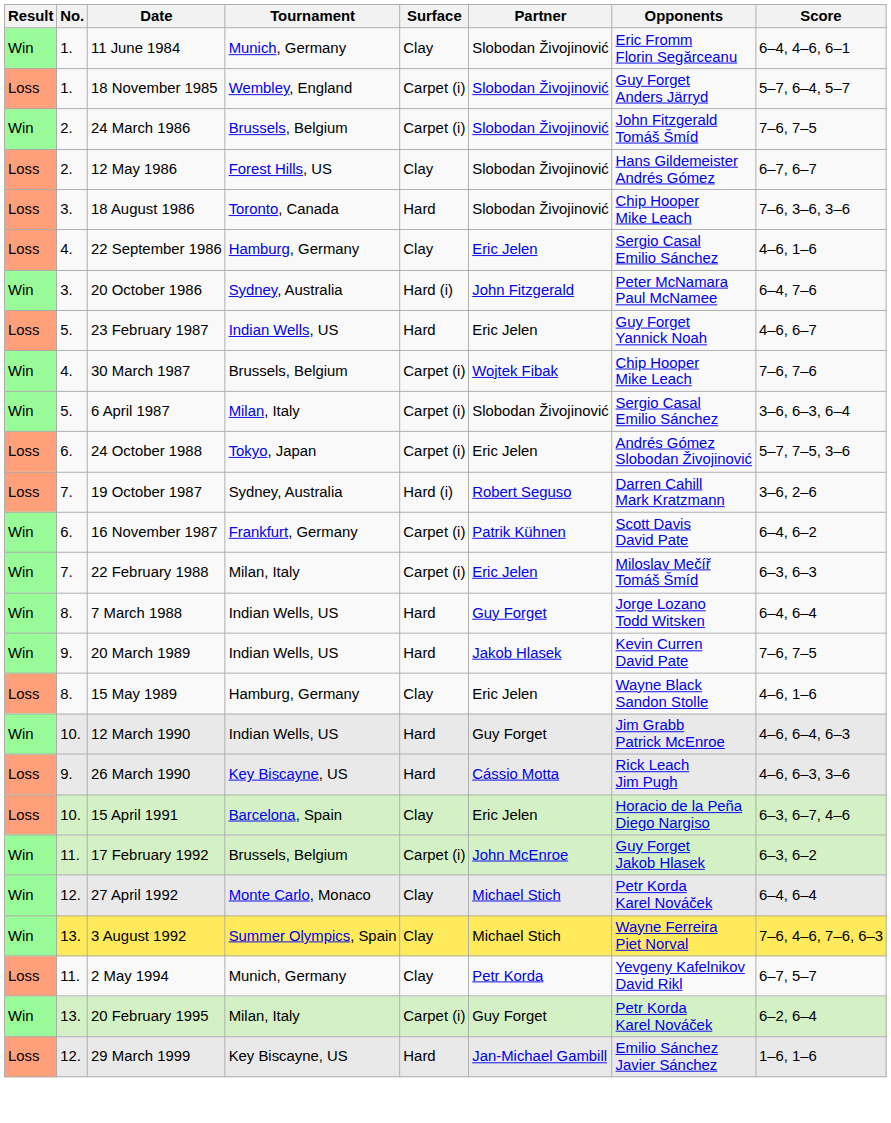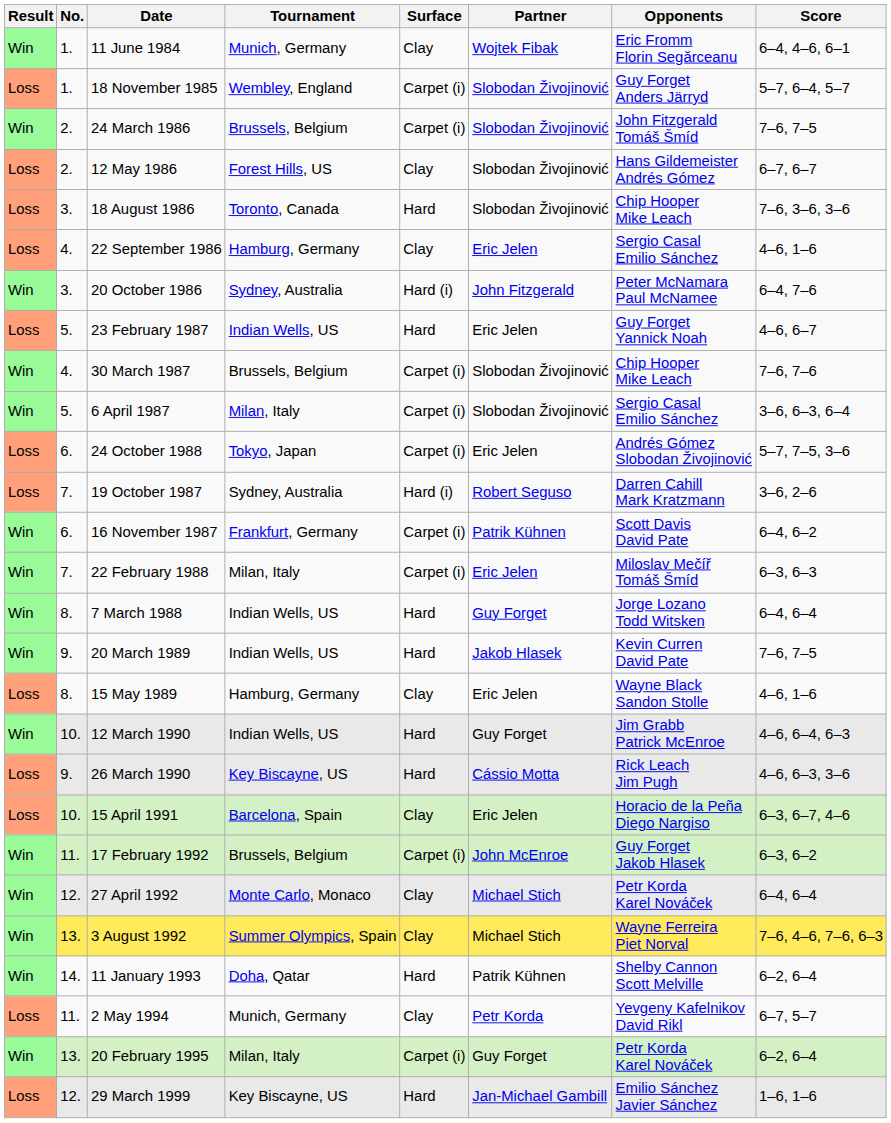 <table class="sortable wikitable">
 <tr>
 <th style="width:40px">Result</th>
 <th>No.</th>
 <th>Date</th>
 <th>Tournament</th>
 <th>Surface</th>
 <th>Partner</th>
 <th>Opponents</th>
 <th class="unsortable">Score</th>
 </tr>
 <tr>
 <td style="background:#98fb98;">Win</td>
 <td>1.</td>
 <td>11 June 1984</td>
 <td><a href='#'>Munich</a>, Germany</td>
 <td>Clay</td>
-<td> Slobodan Živojinović</td>
+<td> <a href='#'>Wojtek Fibak</a></td>
 <td> <a href='#'>Eric Fromm</a><br> <a href='#'>Florin Segărceanu</a></td>
 <td>6–4, 4–6, 6–1</td>
 </tr>
 <tr>
 <td style="background:#ffa07a;">Loss</td>
 <td>1.</td>
 <td>18 November 1985</td>
 <td><a href='#'>Wembley</a>, England</td>
 <td>Carpet (i)</td>
 <td> <a href='#'>Slobodan Živojinović</a></td>
 <td> <a href='#'>Guy Forget</a><br> <a href='#'>Anders Järryd</a></td>
 <td>5–7, 6–4, 5–7</td>
 </tr>
 <tr>
 <td style="background:#98fb98;">Win</td>
 <td>2.</td>
 <td>24 March 1986</td>
 <td><a href='#'>Brussels</a>, Belgium</td>
 <td>Carpet (i)</td>
 <td> <a href='#'>Slobodan Živojinović</a></td>
 <td> <a href='#'>John Fitzgerald</a><br> <a href='#'>Tomáš Šmíd</a></td>
 <td>7–6, 7–5</td>
 </tr>
 <tr>
 <td style="background:#ffa07a;">Loss</td>
 <td>2.</td>
 <td>12 May 1986</td>
 <td><a href='#'>Forest Hills</a>, US</td>
 <td>Clay</td>
 <td> Slobodan Živojinović</td>
 <td> <a href='#'>Hans Gildemeister</a><br> <a href='#'>Andrés Gómez</a></td>
 <td>6–7, 6–7</td>
 </tr>
 <tr>
 <td style="background:#ffa07a;">Loss</td>
 <td>3.</td>
 <td>18 August 1986</td>
 <td><a href='#'>Toronto</a>, Canada</td>
 <td>Hard</td>
 <td> Slobodan Živojinović</td>
 <td> <a href='#'>Chip Hooper</a><br> <a href='#'>Mike Leach</a></td>
 <td>7–6, 3–6, 3–6</td>
 </tr>
 <tr>
 <td style="background:#ffa07a;">Loss</td>
 <td>4.</td>
 <td>22 September 1986</td>
 <td><a href='#'>Hamburg</a>, Germany</td>
 <td>Clay</td>
 <td> <a href='#'>Eric Jelen</a></td>
 <td> <a href='#'>Sergio Casal</a><br> <a href='#'>Emilio Sánchez</a></td>
 <td>4–6, 1–6</td>
 </tr>
 <tr>
 <td style="background:#98fb98;">Win</td>
 <td>3.</td>
 <td>20 October 1986</td>
 <td><a href='#'>Sydney</a>, Australia</td>
 <td>Hard (i)</td>
 <td> <a href='#'>John Fitzgerald</a></td>
 <td> <a href='#'>Peter McNamara</a><br> <a href='#'>Paul McNamee</a></td>
 <td>6–4, 7–6</td>
 </tr>
 <tr>
 <td style="background:#ffa07a;">Loss</td>
 <td>5.</td>
 <td>23 February 1987</td>
 <td><a href='#'>Indian Wells</a>, US</td>
 <td>Hard</td>
 <td> Eric Jelen</td>
 <td> <a href='#'>Guy Forget</a><br> <a href='#'>Yannick Noah</a></td>
 <td>4–6, 6–7</td>
 </tr>
 <tr>
 <td style="background:#98fb98;">Win</td>
 <td>4.</td>
 <td>30 March 1987</td>
 <td>Brussels, Belgium</td>
 <td>Carpet (i)</td>
-<td> <a href='#'>Wojtek Fibak</a></td>
+<td> Slobodan Živojinović</td>
 <td> <a href='#'>Chip Hooper</a><br> <a href='#'>Mike Leach</a></td>
 <td>7–6, 7–6</td>
 </tr>
 <tr>
 <td style="background:#98fb98;">Win</td>
 <td>5.</td>
 <td>6 April 1987</td>
 <td><a href='#'>Milan</a>, Italy</td>
 <td>Carpet (i)</td>
 <td> Slobodan Živojinović</td>
 <td> <a href='#'>Sergio Casal</a><br> <a href='#'>Emilio Sánchez</a></td>
 <td>3–6, 6–3, 6–4</td>
 </tr>
 <tr>
 <td style="background:#ffa07a;">Loss</td>
 <td>6.</td>
 <td>24 October 1988</td>
 <td><a href='#'>Tokyo</a>, Japan</td>
 <td>Carpet (i)</td>
 <td> Eric Jelen</td>
 <td> <a href='#'>Andrés Gómez</a><br> <a href='#'>Slobodan Živojinović</a></td>
 <td>5–7, 7–5, 3–6</td>
 </tr>
 <tr>
 <td style="background:#ffa07a;">Loss</td>
 <td>7.</td>
 <td>19 October 1987</td>
 <td>Sydney, Australia</td>
 <td>Hard (i)</td>
 <td> <a href='#'>Robert Seguso</a></td>
 <td> <a href='#'>Darren Cahill</a><br> <a href='#'>Mark Kratzmann</a></td>
 <td>3–6, 2–6</td>
 </tr>
 <tr>
 <td style="background:#98fb98;">Win</td>
 <td>6.</td>
 <td>16 November 1987</td>
 <td><a href='#'>Frankfurt</a>, Germany</td>
 <td>Carpet (i)</td>
 <td> <a href='#'>Patrik Kühnen</a></td>
 <td> <a href='#'>Scott Davis</a><br> <a href='#'>David Pate</a></td>
 <td>6–4, 6–2</td>
 </tr>
 <tr>
 <td style="background:#98fb98;">Win</td>
 <td>7.</td>
 <td>22 February 1988</td>
 <td>Milan, Italy</td>
 <td>Carpet (i)</td>
 <td> <a href='#'>Eric Jelen</a></td>
 <td> <a href='#'>Miloslav Mečíř</a><br> <a href='#'>Tomáš Šmíd</a></td>
 <td>6–3, 6–3</td>
 </tr>
 <tr>
 <td style="background:#98fb98;">Win</td>
 <td>8.</td>
 <td>7 March 1988</td>
 <td>Indian Wells, US</td>
 <td>Hard</td>
 <td> <a href='#'>Guy Forget</a></td>
 <td> <a href='#'>Jorge Lozano</a><br> <a href='#'>Todd Witsken</a></td>
 <td>6–4, 6–4</td>
 </tr>
 <tr>
 <td style="background:#98fb98;">Win</td>
 <td>9.</td>
 <td>20 March 1989</td>
 <td>Indian Wells, US</td>
 <td>Hard</td>
 <td> <a href='#'>Jakob Hlasek</a></td>
 <td> <a href='#'>Kevin Curren</a><br> <a href='#'>David Pate</a></td>
 <td>7–6, 7–5</td>
 </tr>
 <tr>
 <td style="background:#ffa07a;">Loss</td>
 <td>8.</td>
 <td>15 May 1989</td>
 <td>Hamburg, Germany</td>
 <td>Clay</td>
 <td> Eric Jelen</td>
 <td> <a href='#'>Wayne Black</a><br> <a href='#'>Sandon Stolle</a></td>
 <td>4–6, 1–6</td>
 </tr>
 <tr bgcolor=e9e9e9>
 <td style="background:#98fb98;">Win</td>
 <td>10.</td>
 <td>12 March 1990</td>
 <td>Indian Wells, US</td>
 <td>Hard</td>
 <td> Guy Forget</td>
 <td> <a href='#'>Jim Grabb</a><br> <a href='#'>Patrick McEnroe</a></td>
 <td>4–6, 6–4, 6–3</td>
 </tr>
 <tr bgcolor=e9e9e9>
 <td style="background:#ffa07a;">Loss</td>
 <td>9.</td>
 <td>26 March 1990</td>
 <td><a href='#'>Key Biscayne</a>, US</td>
 <td>Hard</td>
 <td> <a href='#'>Cássio Motta</a></td>
 <td> <a href='#'>Rick Leach</a><br> <a href='#'>Jim Pugh</a></td>
 <td>4–6, 6–3, 3–6</td>
 </tr>
 <tr bgcolor=d4f1c5>
 <td style="background:#ffa07a;">Loss</td>
 <td>10.</td>
 <td>15 April 1991</td>
 <td><a href='#'>Barcelona</a>, Spain</td>
 <td>Clay</td>
 <td> Eric Jelen</td>
 <td> <a href='#'>Horacio de la Peña</a><br> <a href='#'>Diego Nargiso</a></td>
 <td>6–3, 6–7, 4–6</td>
 </tr>
 <tr bgcolor=d4f1c5>
 <td style="background:#98fb98;">Win</td>
 <td>11.</td>
 <td>17 February 1992</td>
 <td>Brussels, Belgium</td>
 <td>Carpet (i)</td>
 <td> <a href='#'>John McEnroe</a></td>
 <td> <a href='#'>Guy Forget</a><br> <a href='#'>Jakob Hlasek</a></td>
 <td>6–3, 6–2</td>
 </tr>
 <tr bgcolor=e9e9e9>
 <td style="background:#98fb98;">Win</td>
 <td>12.</td>
 <td>27 April 1992</td>
 <td><a href='#'>Monte Carlo</a>, Monaco</td>
 <td>Clay</td>
 <td> <a href='#'>Michael Stich</a></td>
 <td> <a href='#'>Petr Korda</a><br> <a href='#'>Karel Nováček</a></td>
 <td>6–4, 6–4</td>
 </tr>
 <tr bgcolor=#ffea5c>
 <td style="background:#98fb98;">Win</td>
 <td>13.</td>
 <td>3 August 1992</td>
 <td><a href='#'>Summer Olympics</a>, Spain</td>
 <td>Clay</td>
 <td> Michael Stich</td>
 <td> <a href='#'>Wayne Ferreira</a><br> <a href='#'>Piet Norval</a></td>
 <td>7–6, 4–6, 7–6, 6–3</td>
 </tr>
 <tr>
+<td style="background:#98fb98;">Win</td>
+<td>14.</td>
+<td>11 January 1993</td>
+<td><a href='#'>Doha</a>, Qatar</td>
+<td>Hard</td>
+<td> Patrik Kühnen</td>
+<td> <a href='#'>Shelby Cannon</a><br> <a href='#'>Scott Melville</a></td>
+<td>6–2, 6–4</td>
+</tr>
+<tr>
 <td style="background:#ffa07a;">Loss</td>
 <td>11.</td>
 <td>2 May 1994</td>
 <td>Munich, Germany</td>
 <td>Clay</td>
 <td> <a href='#'>Petr Korda</a></td>
 <td> <a href='#'>Yevgeny Kafelnikov</a><br> <a href='#'>David Rikl</a></td>
 <td>6–7, 5–7</td>
 </tr>
 <tr bgcolor=d4f1c5>
 <td style="background:#98fb98;">Win</td>
 <td>13.</td>
 <td>20 February 1995</td>
 <td>Milan, Italy</td>
 <td>Carpet (i)</td>
 <td> Guy Forget</td>
 <td> <a href='#'>Petr Korda</a><br> <a href='#'>Karel Nováček</a></td>
 <td>6–2, 6–4</td>
 </tr>
 <tr bgcolor=e9e9e9>
 <td style="background:#ffa07a;">Loss</td>
 <td>12.</td>
 <td>29 March 1999</td>
 <td>Key Biscayne, US</td>
 <td>Hard</td>
 <td> <a href='#'>Jan-Michael Gambill</a></td>
 <td> <a href='#'>Emilio Sánchez</a><br> <a href='#'>Javier Sánchez</a></td>
 <td>1–6, 1–6</td>
 </tr>
 </table>
